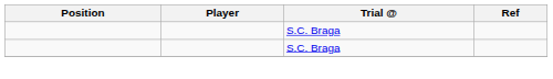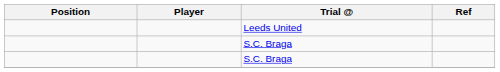 <table class="wikitable sortable" style="width:50%; text-align:center; font-size:100%; text-align:left;">
 <tr>
 <th>Position</th>
 <th>Player</th>
 <th>Trial @</th>
 <th>Ref</th>
+</tr>
+<tr>
+<td></td>
+<td></td>
+<td> <a href='#'>Leeds United</a></td>
+<td></td>
 </tr>
 <tr>
 <td></td>
 <td></td>
 <td> <a href='#'>S.C. Braga</a></td>
 <td></td>
 </tr>
 <tr>
 <td></td>
 <td></td>
 <td> <a href='#'>S.C. Braga</a></td>
 <td></td>
 </tr>
 <tr>
 </tr>
 </table>
